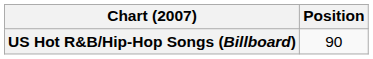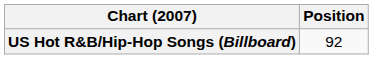 <table class="wikitable plainrowheaders" style="text-align:center">
 <tr>
 <th scope="col">Chart (2007)</th>
 <th scope="col">Position</th>
 </tr>
 <tr>
 <th scope="row">US Hot R&B/Hip-Hop Songs (<em>Billboard</em>)</th>
-<td>90</td>
+<td>92</td>
 </tr>
 </table>
